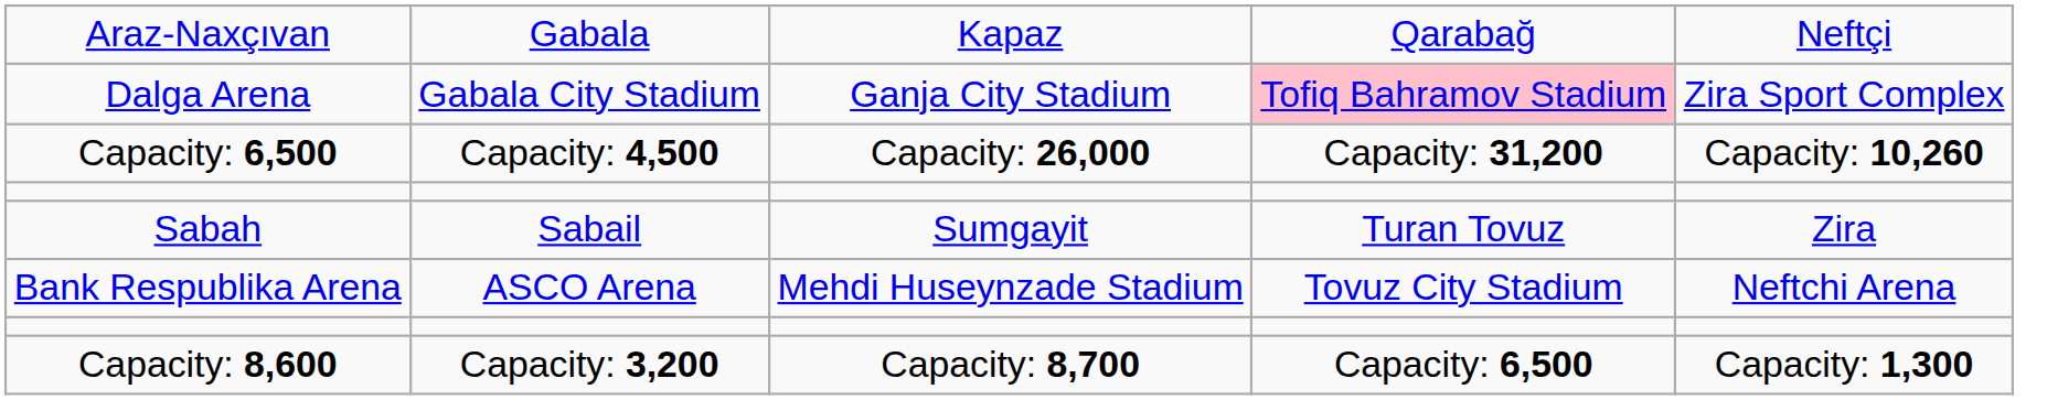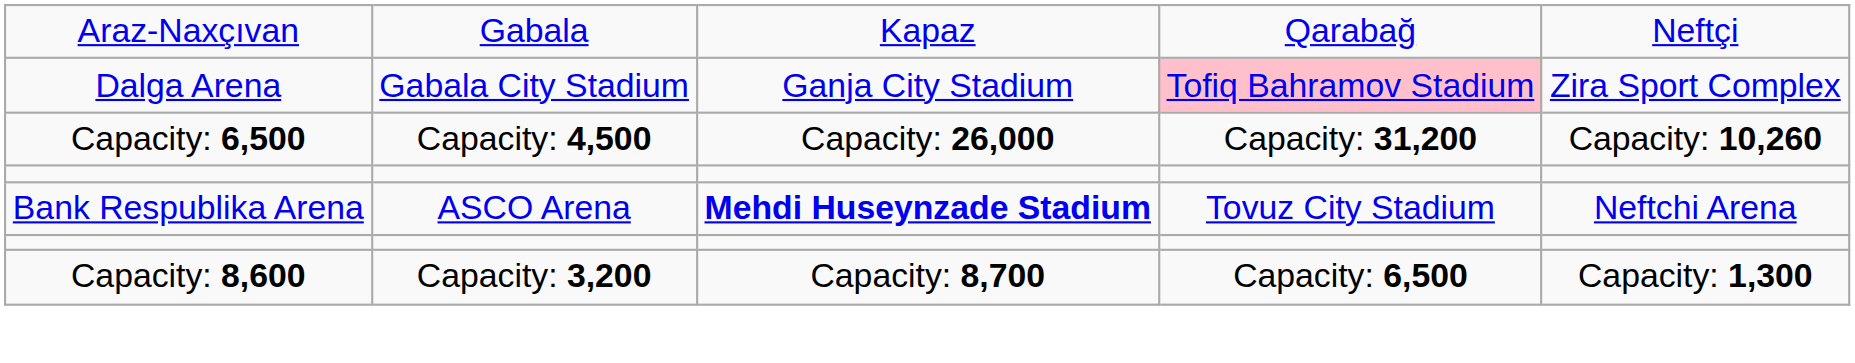 <table class="wikitable" style="text-align:center">
 <tr>
 <td><a href='#'>Araz-Naxçıvan</a></td>
 <td><a href='#'>Gabala</a></td>
 <td><a href='#'>Kapaz</a></td>
 <td><a href='#'>Qarabağ</a></td>
 <td><a href='#'>Neftçi</a></td>
 </tr>
 <tr>
 <td><a href='#'>Dalga Arena</a></td>
 <td><a href='#'>Gabala City Stadium</a></td>
 <td><a href='#'>Ganja City Stadium</a></td>
 <td style="background: pink;"><a href='#'>Tofiq Bahramov Stadium</a></td>
 <td><a href='#'>Zira Sport Complex</a></td>
 </tr>
 <tr>
 <td>Capacity: <strong>6,500</strong></td>
 <td>Capacity: <strong>4,500</strong></td>
 <td>Capacity: <strong>26,000</strong></td>
 <td>Capacity: <strong>31,200</strong></td>
 <td>Capacity: <strong>10,260</strong></td>
 </tr>
 <tr>
 <td></td>
 <td></td>
 <td></td>
 <td></td>
 <td></td>
 </tr>
 <tr>
-<td><a href='#'>Sabah</a></td>
-<td><a href='#'>Sabail</a></td>
-<td><a href='#'>Sumgayit</a></td>
-<td><a href='#'>Turan Tovuz</a></td>
-<td><a href='#'>Zira</a></td>
-</tr>
-<tr>
 <td><a href='#'>Bank Respublika Arena</a></td>
 <td><a href='#'>ASCO Arena</a></td>
-<td><a href='#'>Mehdi Huseynzade Stadium</a></td>
+<td><strong><a href='#'>Mehdi Huseynzade Stadium</a></strong></td>
 <td><a href='#'>Tovuz City Stadium</a></td>
 <td><a href='#'>Neftchi Arena</a></td>
 </tr>
 <tr>
 <td></td>
 <td></td>
 <td></td>
 <td></td>
 <td></td>
 </tr>
 <tr>
 <td>Capacity: <strong>8,600</strong></td>
 <td>Capacity: <strong>3,200</strong></td>
 <td>Capacity: <strong>8,700</strong></td>
 <td>Capacity: <strong>6,500</strong></td>
 <td>Capacity: <strong>1,300</strong></td>
 </tr>
 </table>
